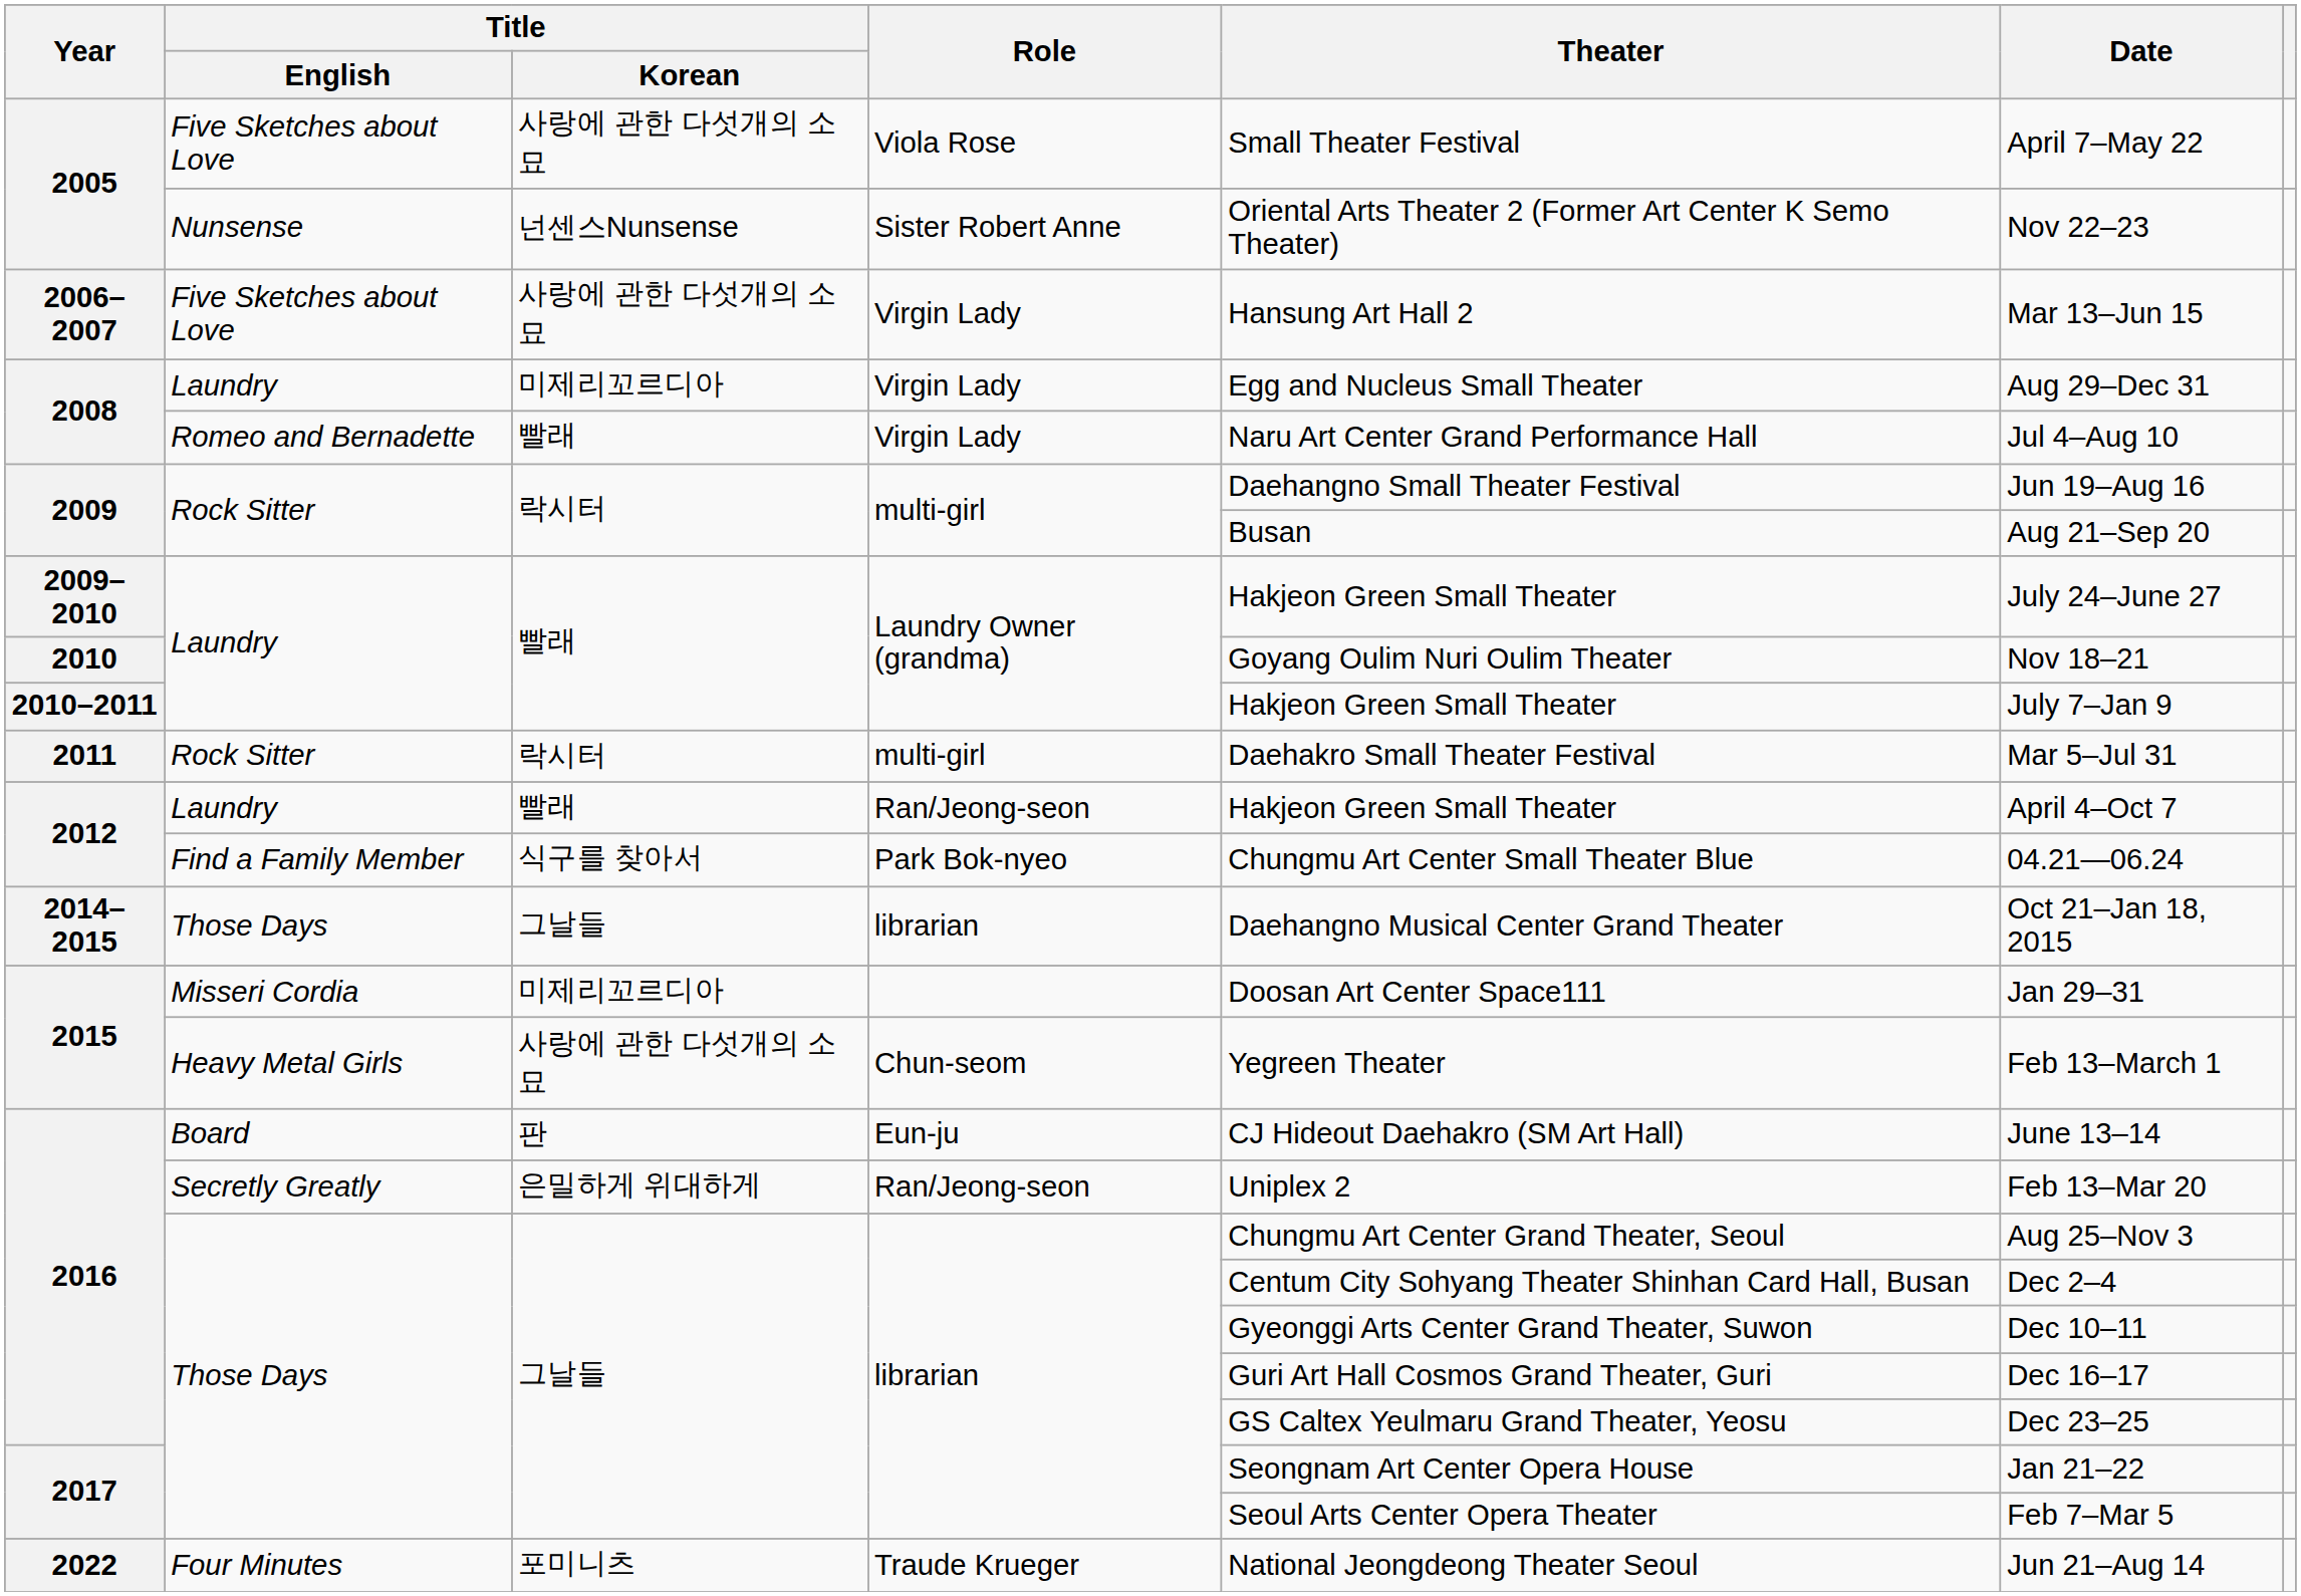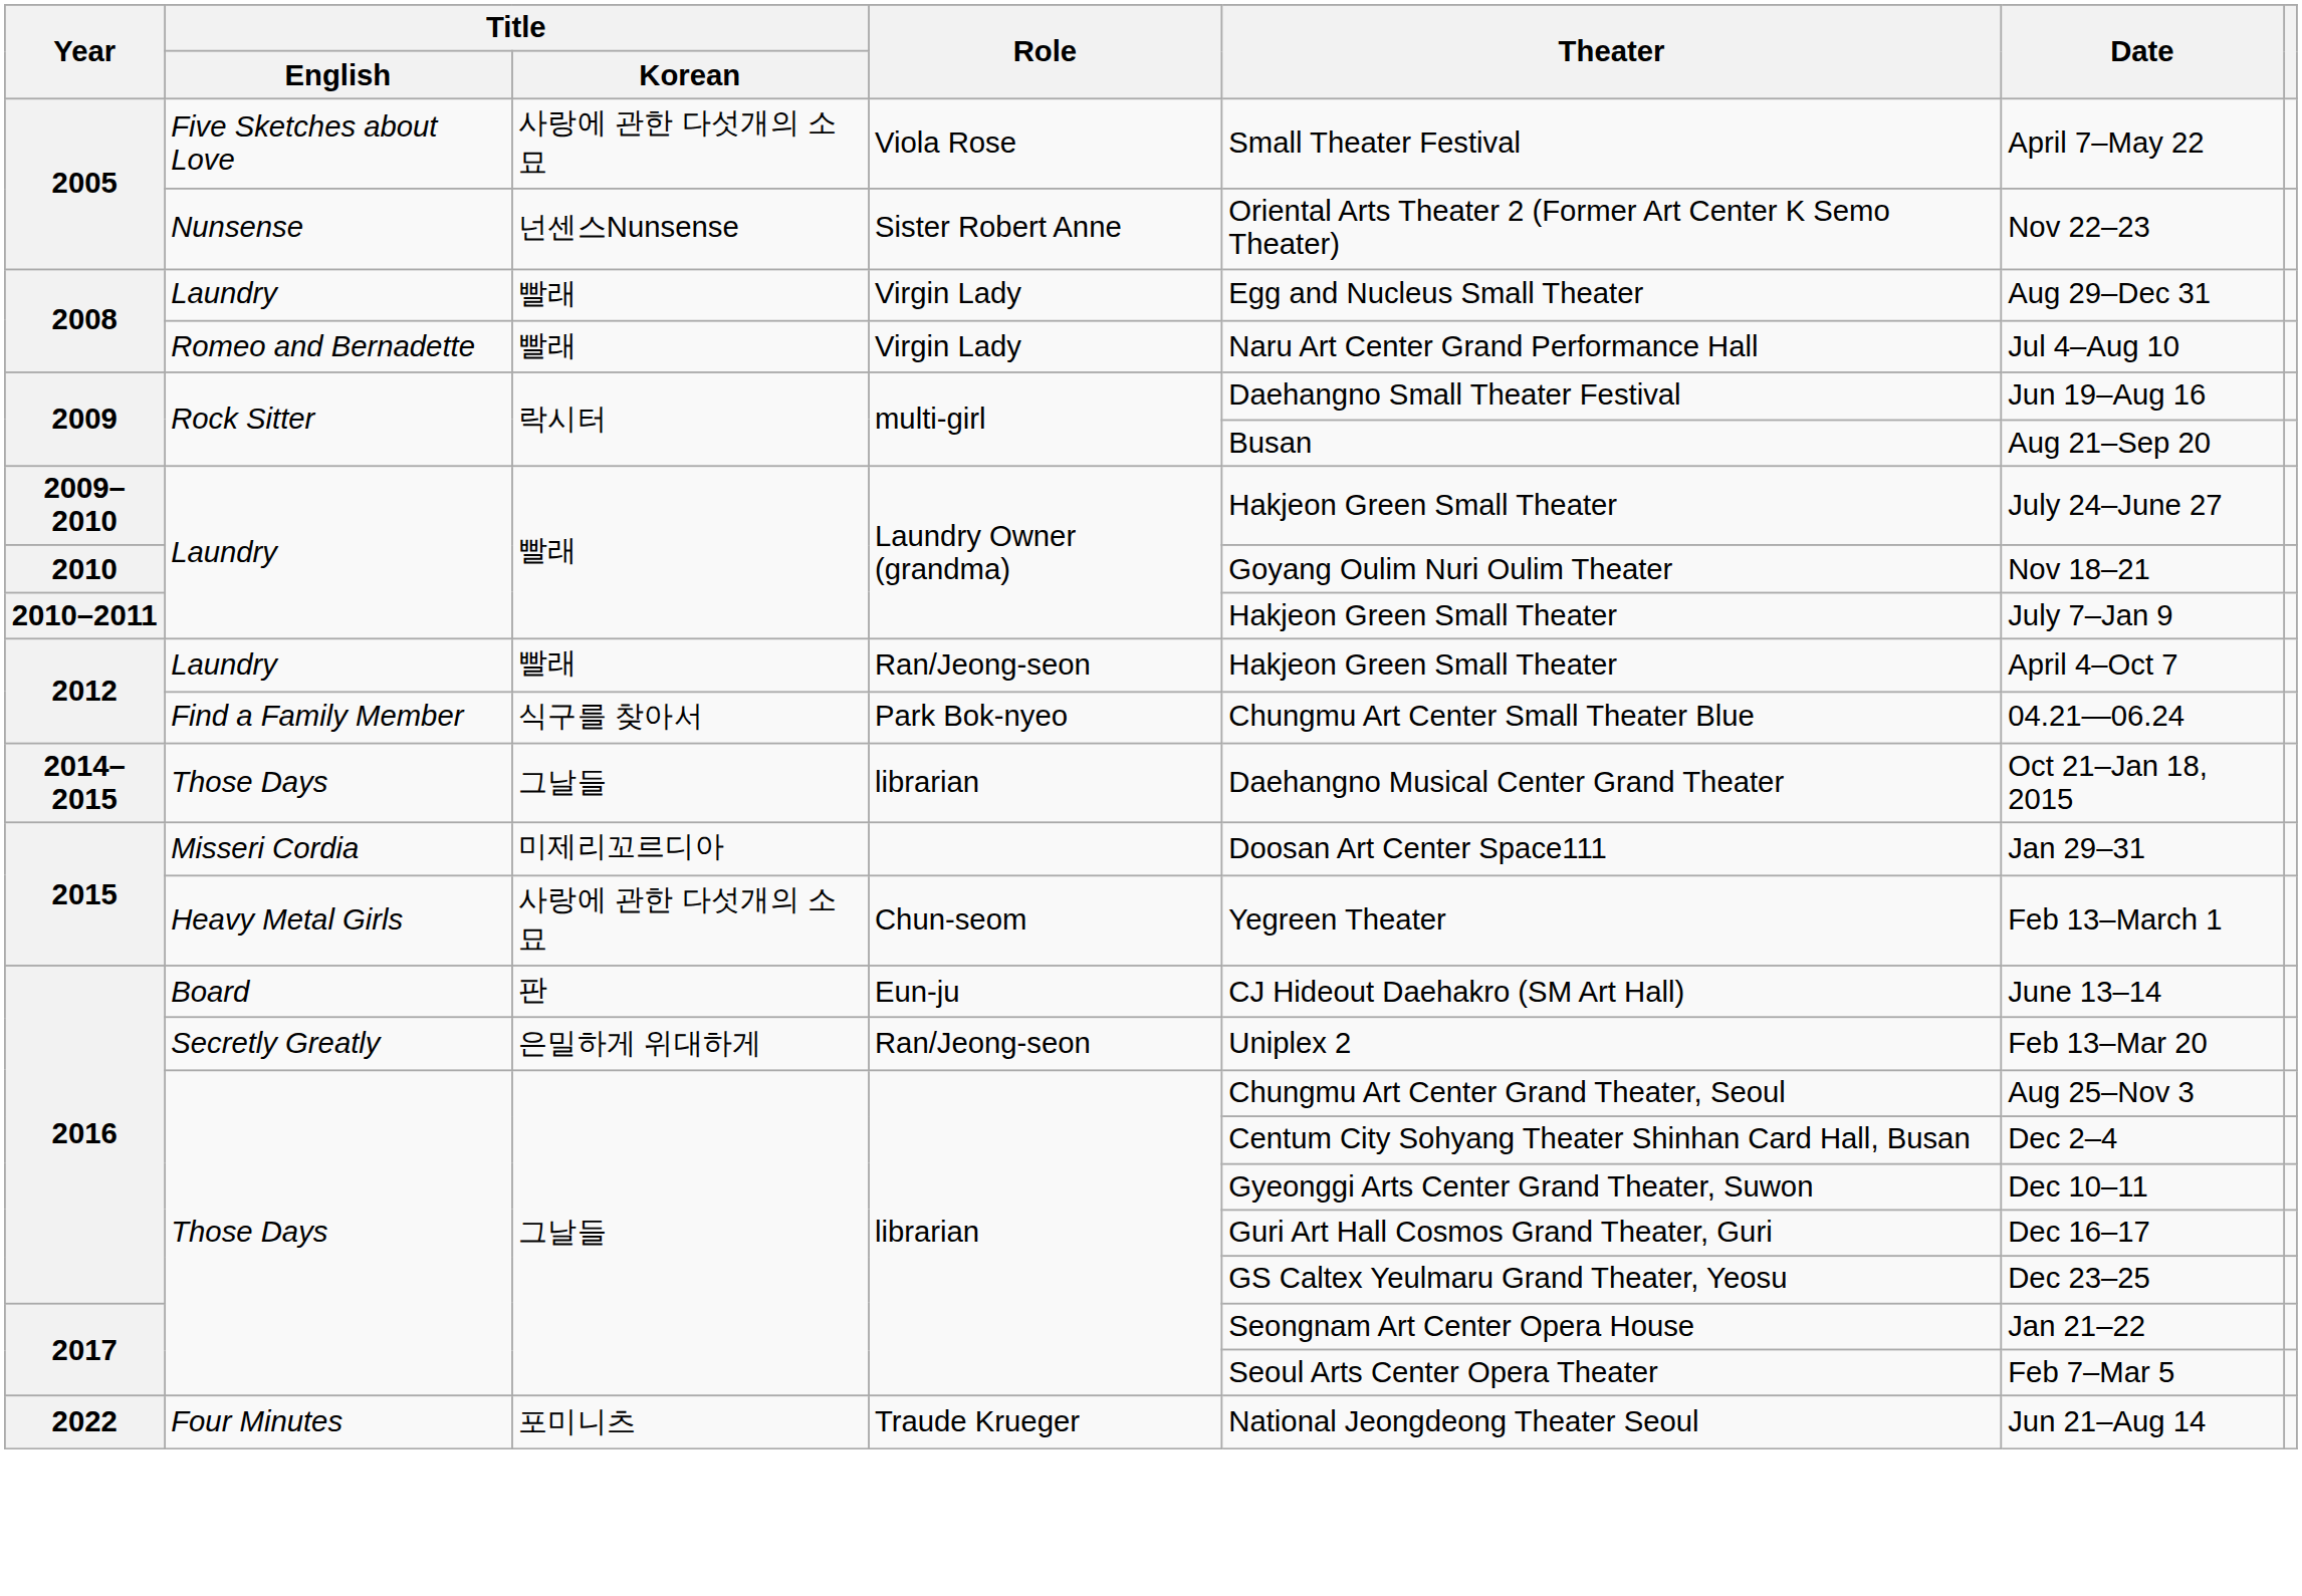 <table class="wikitable sortable plainrowheaders" style="text-align:left; font-size:100%;">
 <tr>
 <th rowspan="2" scope="col">Year</th>
 <th colspan="2" scope="col">Title</th>
 <th rowspan="2" scope="col">Role</th>
 <th rowspan="2" scope="col">Theater</th>
 <th rowspan="2" scope="col">Date</th>
 <th rowspan="2" scope="col" class="unsortable"></th>
 </tr>
 <tr>
 <th>English</th>
 <th>Korean</th>
 </tr>
 <tr>
 <th scope="row" rowspan="2">2005</th>
 <td><em>Five Sketches about Love</em></td>
 <td>사랑에 관한 다섯개의 소묘</td>
 <td>Viola Rose</td>
 <td>Small Theater Festival</td>
 <td>April 7–May 22</td>
 <td></td>
 </tr>
 <tr>
 <td><em>Nunsense</em></td>
 <td>넌센스Nunsense</td>
 <td>Sister Robert Anne</td>
 <td>Oriental Arts Theater 2 (Former Art Center K Semo Theater)</td>
 <td>Nov 22–23</td>
 <td></td>
 </tr>
 <tr>
-<th scope="row" rowspan="1">2006–2007</th>
-<td><em>Five Sketches about Love</em></td>
-<td>사랑에 관한 다섯개의 소묘</td>
-<td>Virgin Lady</td>
-<td>Hansung Art Hall 2</td>
-<td>Mar 13–Jun 15</td>
-<td></td>
-</tr>
-<tr>
 <th scope="row" rowspan="2">2008</th>
 <td><em>Laundry</em></td>
-<td>미제리꼬르디아</td>
+<td>빨래</td>
 <td>Virgin Lady</td>
 <td>Egg and Nucleus Small Theater</td>
 <td>Aug 29–Dec 31</td>
 <td></td>
 </tr>
 <tr>
 <td><em>Romeo and Bernadette</em></td>
 <td>빨래</td>
 <td>Virgin Lady</td>
 <td>Naru Art Center Grand Performance Hall</td>
 <td>Jul 4–Aug 10</td>
 <td></td>
 </tr>
 <tr>
 <th scope="row" rowspan="2">2009</th>
 <td rowspan="2"><em>Rock Sitter</em></td>
 <td rowspan="2">락시터</td>
 <td rowspan="2">multi-girl</td>
 <td>Daehangno Small Theater Festival</td>
 <td>Jun 19–Aug 16</td>
 <td></td>
 </tr>
 <tr>
 <td>Busan</td>
 <td>Aug 21–Sep 20</td>
 <td></td>
 </tr>
 <tr>
 <th scope="row" rowspan="1">2009–2010</th>
 <td rowspan="3"><em>Laundry</em></td>
 <td rowspan="3">빨래</td>
 <td rowspan="3">Laundry Owner (grandma)</td>
 <td>Hakjeon Green Small Theater</td>
 <td>July 24–June 27</td>
 <td></td>
 </tr>
 <tr>
 <th scope="row" rowspan="1">2010</th>
 <td>Goyang Oulim Nuri Oulim Theater</td>
 <td>Nov 18–21</td>
 <td></td>
 </tr>
 <tr>
 <th scope="row" rowspan="1">2010–2011</th>
 <td>Hakjeon Green Small Theater</td>
 <td>July 7–Jan 9</td>
-<td></td>
-</tr>
-<tr>
-<th scope="row" rowspan="1">2011</th>
-<td><em>Rock Sitter</em></td>
-<td>락시터</td>
-<td>multi-girl</td>
-<td>Daehakro Small Theater Festival</td>
-<td>Mar 5–Jul 31</td>
 <td></td>
 </tr>
 <tr>
 <th scope="row" rowspan="2">2012</th>
 <td><em>Laundry</em></td>
 <td>빨래</td>
 <td>Ran/Jeong-seon</td>
 <td>Hakjeon Green Small Theater</td>
 <td>April 4–Oct 7</td>
 <td></td>
 </tr>
 <tr>
 <td><em>Find a Family Member</em></td>
 <td>식구를 찾아서</td>
 <td>Park Bok-nyeo</td>
 <td>Chungmu Art Center Small Theater Blue</td>
 <td>04.21—06.24</td>
 <td></td>
 </tr>
 <tr>
 <th scope="row" rowspan="1">2014–2015</th>
 <td><em>Those Days</em></td>
 <td>그날들</td>
 <td>librarian</td>
 <td>Daehangno Musical Center Grand Theater</td>
 <td>Oct 21–Jan 18, 2015</td>
 <td></td>
 </tr>
 <tr>
 <th scope="row" rowspan="2">2015</th>
 <td><em>Misseri Cordia</em></td>
 <td>미제리꼬르디아</td>
 <td></td>
 <td>Doosan Art Center Space111</td>
 <td>Jan 29–31</td>
 <td></td>
 </tr>
 <tr>
 <td><em>Heavy Metal Girls</em></td>
 <td>사랑에 관한 다섯개의 소묘</td>
 <td>Chun-seom</td>
 <td>Yegreen Theater</td>
 <td>Feb 13–March 1</td>
 <td></td>
 </tr>
 <tr>
 <th scope="row" rowspan="7">2016</th>
 <td><em>Board</em></td>
 <td>판</td>
 <td>Eun-ju</td>
 <td>CJ Hideout Daehakro (SM Art Hall)</td>
 <td>June 13–14</td>
 <td></td>
 </tr>
 <tr>
 <td><em>Secretly Greatly</em></td>
 <td>은밀하게 위대하게</td>
 <td>Ran/Jeong-seon</td>
 <td>Uniplex 2</td>
 <td>Feb 13–Mar 20</td>
 <td></td>
 </tr>
 <tr>
 <td rowspan="7"><em>Those Days</em></td>
 <td rowspan="7">그날들</td>
 <td rowspan="7">librarian</td>
 <td>Chungmu Art Center Grand Theater, Seoul</td>
 <td>Aug 25–Nov 3</td>
 <td></td>
 </tr>
 <tr>
 <td>Centum City Sohyang Theater Shinhan Card Hall, Busan</td>
 <td>Dec 2–4</td>
 <td></td>
 </tr>
 <tr>
 <td>Gyeonggi Arts Center Grand Theater, Suwon</td>
 <td>Dec 10–11</td>
 <td></td>
 </tr>
 <tr>
 <td>Guri Art Hall Cosmos Grand Theater, Guri</td>
 <td>Dec 16–17</td>
 <td></td>
 </tr>
 <tr>
 <td>GS Caltex Yeulmaru Grand Theater, Yeosu</td>
 <td>Dec 23–25</td>
 <td></td>
 </tr>
 <tr>
 <th scope="row" rowspan="2">2017</th>
 <td>Seongnam Art Center Opera House</td>
 <td>Jan 21–22</td>
 <td></td>
 </tr>
 <tr>
 <td>Seoul Arts Center Opera Theater</td>
 <td>Feb 7–Mar 5</td>
 <td></td>
 </tr>
 <tr>
 <th scope="row" rowspan="1">2022</th>
 <td><em>Four Minutes</em></td>
 <td>포미니츠</td>
 <td>Traude Krueger</td>
 <td>National Jeongdeong Theater Seoul</td>
 <td>Jun 21–Aug 14</td>
 <td></td>
 </tr>
 </table>
